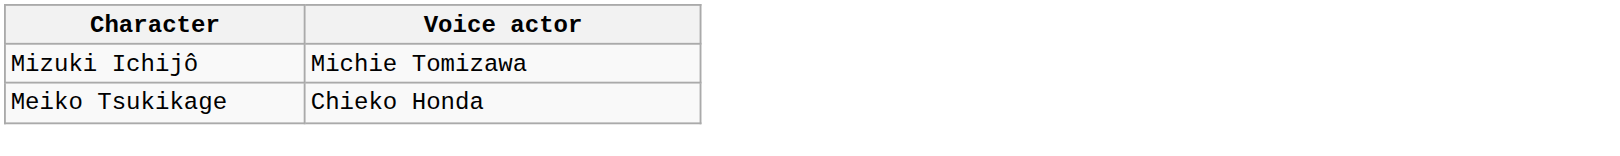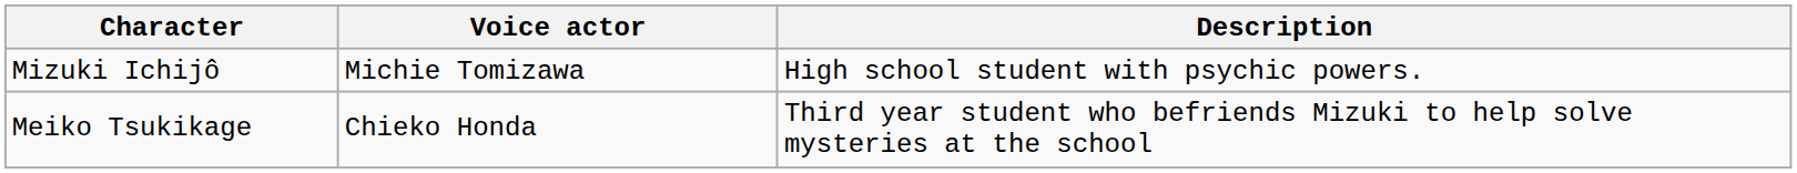 <table class="wikitable">
 <tr>
 <th style="width:12em;">Character</th>
 <th style="width:16em;">Voice actor</th>
+<th>Description</th>
 </tr>
 <tr>
 <td>Mizuki Ichijô</td>
 <td>Michie Tomizawa</td>
+<td>High school student with psychic powers.</td>
 </tr>
 <tr>
 <td>Meiko Tsukikage</td>
 <td>Chieko Honda</td>
+<td>Third year student who befriends Mizuki to help solve mysteries at the school</td>
 </tr>
 </table>
